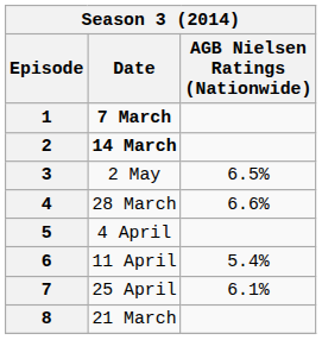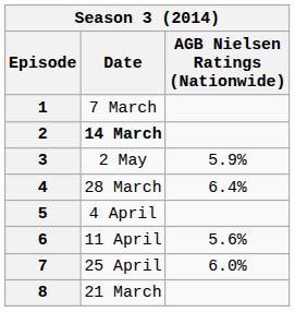 <table class=wikitable style=text-align:center>
 <tr>
 <th colspan=3>Season 3 (2014)</th>
 </tr>
 <tr>
 <th>Episode</th>
 <th>Date</th>
 <th>AGB Nielsen<br>Ratings<br>(Nationwide)</th>
 </tr>
 <tr>
 <th>1</th>
-<td><strong>7 March</strong></td>
+<td>7 March</td>
 <td></td>
 </tr>
 <tr>
 <th>2</th>
 <td><strong>14 March</strong></td>
 <td></td>
 </tr>
 <tr>
 <th>3</th>
 <td>2 May</td>
-<td>6.5%</td>
+<td>5.9%</td>
 </tr>
 <tr>
 <th>4</th>
 <td>28 March</td>
-<td>6.6%</td>
+<td>6.4%</td>
 </tr>
 <tr>
 <th>5</th>
 <td>4 April</td>
 <td></td>
 </tr>
 <tr>
 <th>6</th>
 <td>11 April</td>
-<td>5.4%</td>
+<td>5.6%</td>
 </tr>
 <tr>
 <th>7</th>
 <td>25 April</td>
-<td>6.1%</td>
+<td>6.0%</td>
 </tr>
 <tr>
 <th>8</th>
 <td>21 March</td>
 <td></td>
 </tr>
 <tr>
 </tr>
 </table>
